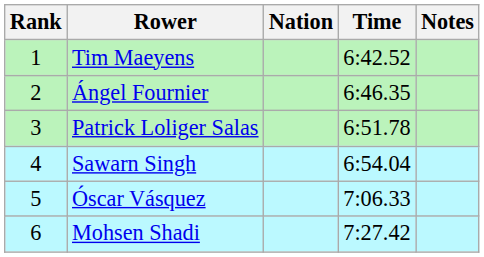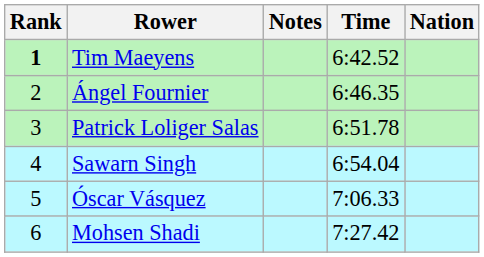 <table class="wikitable sortable" style="text-align:center">
 <tr>
 <th>Rank</th>
 <th>Rower</th>
+<th>Notes</th>
+<th>Time</th>
 <th>Nation</th>
-<th>Time</th>
-<th>Notes</th>
 </tr>
 <tr bgcolor=bbf3bb>
-<td>1</td>
+<td><strong>1</strong></td>
 <td align=left><a href='#'>Tim Maeyens</a></td>
+<td></td>
+<td>6:42.52</td>
 <td align=left></td>
-<td>6:42.52</td>
-<td></td>
 </tr>
 <tr bgcolor=bbf3bb>
 <td>2</td>
 <td align=left><a href='#'>Ángel Fournier</a></td>
+<td></td>
+<td>6:46.35</td>
 <td align=left></td>
-<td>6:46.35</td>
-<td></td>
 </tr>
 <tr bgcolor=bbf3bb>
 <td>3</td>
 <td align=left><a href='#'>Patrick Loliger Salas</a></td>
+<td></td>
+<td>6:51.78</td>
 <td align=left></td>
-<td>6:51.78</td>
-<td></td>
 </tr>
 <tr bgcolor=bbf9ff>
 <td>4</td>
 <td align=left><a href='#'>Sawarn Singh</a></td>
+<td></td>
+<td>6:54.04</td>
 <td align=left></td>
-<td>6:54.04</td>
-<td></td>
 </tr>
 <tr bgcolor=bbf9ff>
 <td>5</td>
 <td align=left><a href='#'>Óscar Vásquez</a></td>
+<td></td>
+<td>7:06.33</td>
 <td align=left></td>
-<td>7:06.33</td>
-<td></td>
 </tr>
 <tr bgcolor=bbf9ff>
 <td>6</td>
 <td align=left><a href='#'>Mohsen Shadi</a></td>
+<td></td>
+<td>7:27.42</td>
 <td align=left></td>
-<td>7:27.42</td>
-<td></td>
 </tr>
 </table>
